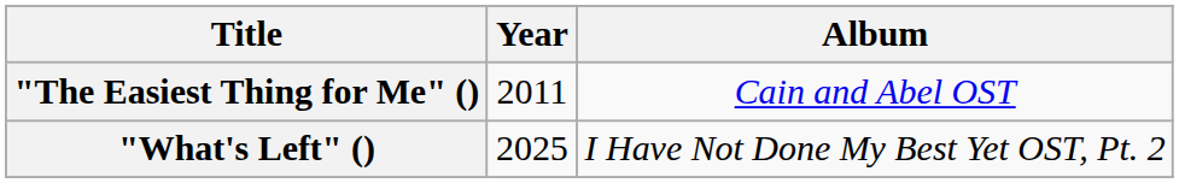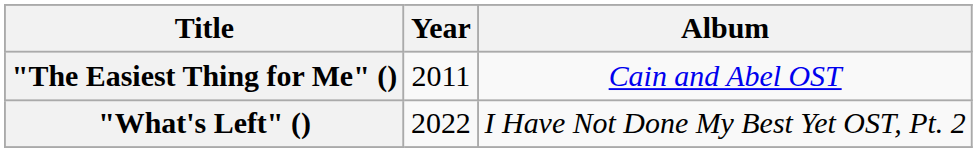 <table class="wikitable plainrowheaders" style="text-align:center;">
 <tr>
 <th scope="col" rowspan="1">Title</th>
 <th scope="col" rowspan="1">Year</th>
 <th scope="col" rowspan="1">Album</th>
 </tr>
 <tr>
 <th scope="row">"The Easiest Thing for Me" ()</th>
 <td>2011</td>
 <td><em><a href='#'>Cain and Abel OST</a></em></td>
 </tr>
 <tr>
 <th scope="row">"What's Left" ()</th>
-<td>2025</td>
+<td>2022</td>
 <td><em>I Have Not Done My Best Yet OST, Pt. 2</em></td>
 </tr>
 </table>
